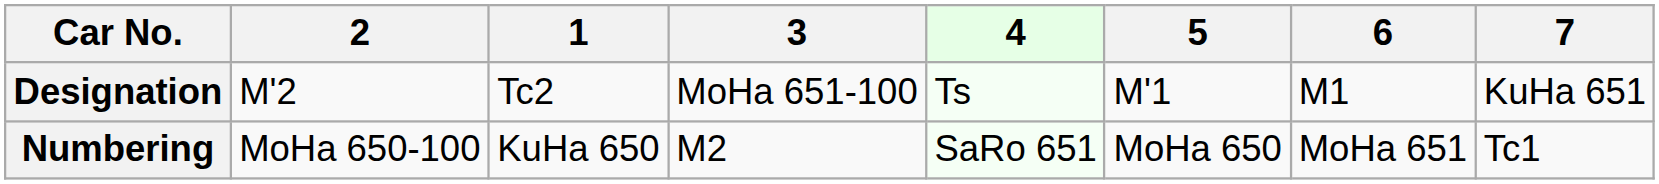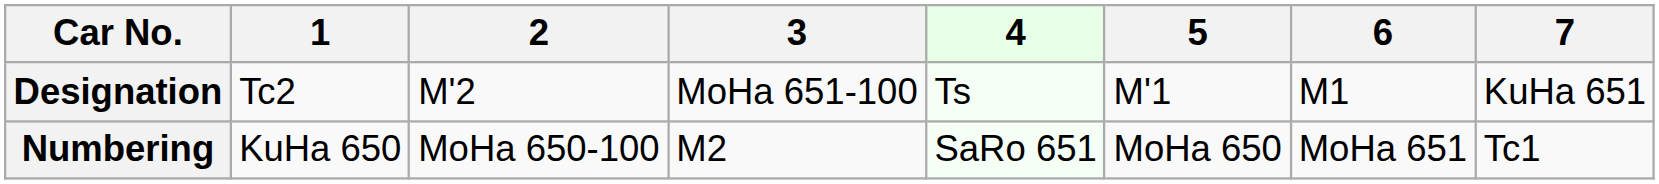 <table class="wikitable">
 <tr>
 <th>Car No.</th>
+<th>1</th>
 <th>2</th>
-<th>1</th>
 <th>3</th>
 <th style="background: #E6FFE6">4</th>
 <th>5</th>
 <th>6</th>
 <th>7</th>
 </tr>
 <tr>
 <th>Designation</th>
+<td>Tc2</td>
 <td>M'2</td>
-<td>Tc2</td>
 <td>MoHa 651-100</td>
 <td style="background: #F5FFF5">Ts</td>
 <td>M'1</td>
 <td>M1</td>
 <td>KuHa 651</td>
 </tr>
 <tr>
 <th>Numbering</th>
+<td>KuHa 650</td>
 <td>MoHa 650-100</td>
-<td>KuHa 650</td>
 <td>M2</td>
 <td style="background: #F5FFF5">SaRo 651</td>
 <td>MoHa 650</td>
 <td>MoHa 651</td>
 <td>Tc1</td>
 </tr>
 </table>
